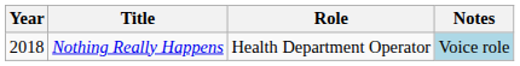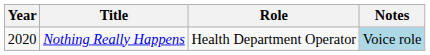 <table class="wikitable">
 <tr>
 <th>Year</th>
 <th>Title</th>
 <th>Role</th>
 <th>Notes</th>
 </tr>
 <tr>
-<td>2018</td>
+<td>2020</td>
 <td><em><a href='#'>Nothing Really Happens</a></em></td>
 <td>Health Department Operator</td>
 <td style="background: lightblue;">Voice role</td>
 </tr>
 </table>
